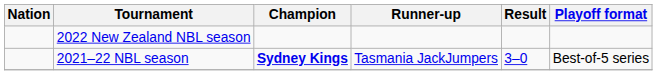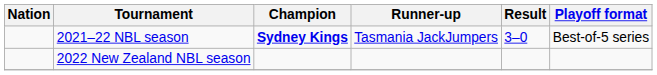 <table class="wikitable">
 <tr>
 <th>Nation</th>
 <th>Tournament</th>
 <th>Champion</th>
 <th>Runner-up</th>
 <th>Result</th>
 <th><a href='#'>Playoff format</a></th>
 </tr>
 <tr>
 <td></td>
+<td><a href='#'>2021–22 NBL season</a></td>
+<td><strong><a href='#'>Sydney Kings</a></strong></td>
+<td><a href='#'>Tasmania JackJumpers</a></td>
+<td><a href='#'>3–0</a></td>
+<td>Best-of-5 series</td>
+</tr>
+<tr>
+<td></td>
 <td><a href='#'>2022 New Zealand NBL season</a></td>
 <td></td>
 <td></td>
 <td></td>
 <td></td>
 </tr>
 <tr>
-<td></td>
-<td><a href='#'>2021–22 NBL season</a></td>
-<td><strong><a href='#'>Sydney Kings</a></strong></td>
-<td><a href='#'>Tasmania JackJumpers</a></td>
-<td><a href='#'>3–0</a></td>
-<td>Best-of-5 series</td>
-</tr>
-<tr>
 </tr>
 </table>
